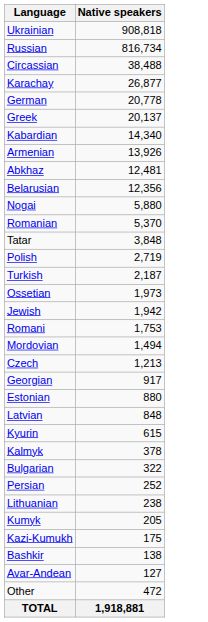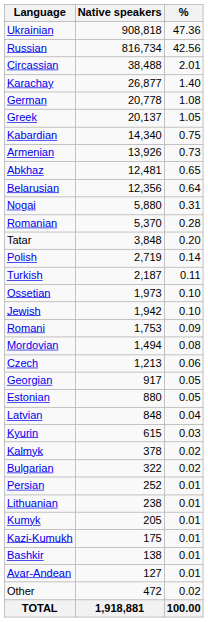 <table class="wikitable sortable">
 <tr>
 <th>Language</th>
 <th>Native speakers</th>
+<th>%</th>
 </tr>
 <tr>
 <td><a href='#'>Ukrainian</a></td>
 <td align="right">908,818</td>
+<td align="right">47.36</td>
 </tr>
 <tr>
 <td><a href='#'>Russian</a></td>
 <td align="right">816,734</td>
+<td align="right">42.56</td>
 </tr>
 <tr>
 <td><a href='#'>Circassian</a></td>
 <td align="right">38,488</td>
+<td align="right">2.01</td>
 </tr>
 <tr>
 <td><a href='#'>Karachay</a></td>
 <td align="right">26,877</td>
+<td align="right">1.40</td>
 </tr>
 <tr>
 <td><a href='#'>German</a></td>
 <td align="right">20,778</td>
+<td align="right">1.08</td>
 </tr>
 <tr>
 <td><a href='#'>Greek</a></td>
 <td align="right">20,137</td>
+<td align="right">1.05</td>
 </tr>
 <tr>
 <td><a href='#'>Kabardian</a></td>
 <td align="right">14,340</td>
+<td align="right">0.75</td>
 </tr>
 <tr>
 <td><a href='#'>Armenian</a></td>
 <td align="right">13,926</td>
+<td align="right">0.73</td>
 </tr>
 <tr>
 <td><a href='#'>Abkhaz</a></td>
 <td align="right">12,481</td>
+<td align="right">0.65</td>
 </tr>
 <tr>
 <td><a href='#'>Belarusian</a></td>
 <td align="right">12,356</td>
+<td align="right">0.64</td>
 </tr>
 <tr>
 <td><a href='#'>Nogai</a></td>
 <td align="right">5,880</td>
+<td align="right">0.31</td>
 </tr>
 <tr>
 <td><a href='#'>Romanian</a></td>
 <td align="right">5,370</td>
+<td align="right">0.28</td>
 </tr>
 <tr>
 <td>Tatar</td>
 <td align="right">3,848</td>
+<td align="right">0.20</td>
 </tr>
 <tr>
 <td><a href='#'>Polish</a></td>
 <td align="right">2,719</td>
+<td align="right">0.14</td>
 </tr>
 <tr>
 <td><a href='#'>Turkish</a></td>
 <td align="right">2,187</td>
+<td align="right">0.11</td>
 </tr>
 <tr>
 <td><a href='#'>Ossetian</a></td>
 <td align="right">1,973</td>
+<td align="right">0.10</td>
 </tr>
 <tr>
 <td><a href='#'>Jewish</a></td>
 <td align="right">1,942</td>
+<td align="right">0.10</td>
 </tr>
 <tr>
 <td><a href='#'>Romani</a></td>
 <td align="right">1,753</td>
+<td align="right">0.09</td>
 </tr>
 <tr>
 <td><a href='#'>Mordovian</a></td>
 <td align="right">1,494</td>
+<td align="right">0.08</td>
 </tr>
 <tr>
 <td><a href='#'>Czech</a></td>
 <td align="right">1,213</td>
+<td align="right">0.06</td>
 </tr>
 <tr>
 <td><a href='#'>Georgian</a></td>
 <td align="right">917</td>
+<td align="right">0.05</td>
 </tr>
 <tr>
 <td><a href='#'>Estonian</a></td>
 <td align="right">880</td>
+<td align="right">0.05</td>
 </tr>
 <tr>
 <td><a href='#'>Latvian</a></td>
 <td align="right">848</td>
+<td align="right">0.04</td>
 </tr>
 <tr>
 <td><a href='#'>Kyurin</a></td>
 <td align="right">615</td>
+<td align="right">0.03</td>
 </tr>
 <tr>
 <td><a href='#'>Kalmyk</a></td>
 <td align="right">378</td>
+<td align="right">0.02</td>
 </tr>
 <tr>
 <td><a href='#'>Bulgarian</a></td>
 <td align="right">322</td>
+<td align="right">0.02</td>
 </tr>
 <tr>
 <td><a href='#'>Persian</a></td>
 <td align="right">252</td>
+<td align="right">0.01</td>
 </tr>
 <tr>
 <td><a href='#'>Lithuanian</a></td>
 <td align="right">238</td>
+<td align="right">0.01</td>
 </tr>
 <tr>
 <td><a href='#'>Kumyk</a></td>
 <td align="right">205</td>
+<td align="right">0.01</td>
 </tr>
 <tr>
 <td><a href='#'>Kazi-Kumukh</a></td>
 <td align="right">175</td>
+<td align="right">0.01</td>
 </tr>
 <tr>
 <td><a href='#'>Bashkir</a></td>
 <td align="right">138</td>
+<td align="right">0.01</td>
 </tr>
 <tr>
 <td><a href='#'>Avar-Andean</a></td>
 <td align="right">127</td>
+<td align="right">0.01</td>
 </tr>
 <tr>
 <td>Other</td>
 <td align="right">472</td>
+<td align="right">0.02</td>
 </tr>
 <tr>
 <th>TOTAL</th>
 <th>1,918,881</th>
+<th>100.00</th>
 </tr>
 </table>
